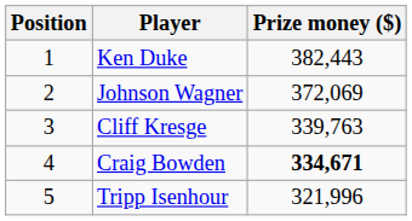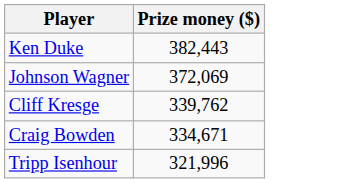 <table class="wikitable">
 <tr>
-<th>Position</th>
 <th>Player</th>
 <th>Prize money ($)</th>
 </tr>
 <tr>
-<td align=center>1</td>
 <td> <a href='#'>Ken Duke</a></td>
 <td align=center>382,443</td>
 </tr>
 <tr>
-<td align=center>2</td>
 <td> <a href='#'>Johnson Wagner</a></td>
 <td align=center>372,069</td>
 </tr>
 <tr>
-<td align=center>3</td>
 <td> <a href='#'>Cliff Kresge</a></td>
-<td align=center>339,763</td>
+<td align=center>339,762</td>
 </tr>
 <tr>
-<td align=center>4</td>
 <td> <a href='#'>Craig Bowden</a></td>
-<td align=center><strong>334,671</strong></td>
+<td align=center>334,671</td>
 </tr>
 <tr>
-<td align=center>5</td>
 <td> <a href='#'>Tripp Isenhour</a></td>
 <td align=center>321,996</td>
 </tr>
 </table>
